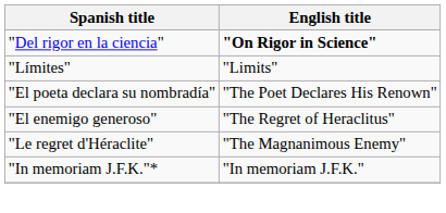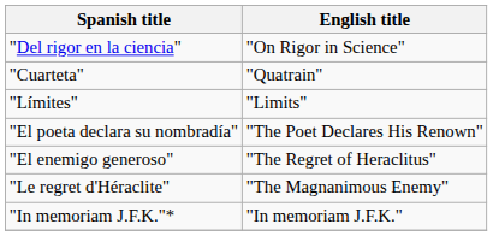 <table class="wikitable">
 <tr>
 <th>Spanish title</th>
 <th>English title</th>
 </tr>
 <tr>
 <td>"<a href='#'>Del rigor en la ciencia</a>"</td>
-<td><strong>"On Rigor in Science"</strong></td>
+<td>"On Rigor in Science"</td>
+</tr>
+<tr>
+<td>"Cuarteta"</td>
+<td>"Quatrain"</td>
 </tr>
 <tr>
 <td>"Límites"</td>
 <td>"Limits"</td>
 </tr>
 <tr>
 <td>"El poeta declara su nombradía"</td>
 <td>"The Poet Declares His Renown"</td>
 </tr>
 <tr>
 <td>"El enemigo generoso"</td>
 <td>"The Regret of Heraclitus"</td>
 </tr>
 <tr>
 <td>"Le regret d'Héraclite"</td>
 <td>"The Magnanimous Enemy"</td>
 </tr>
 <tr>
 <td>"In memoriam J.F.K."*</td>
 <td>"In memoriam J.F.K."</td>
 </tr>
 <tr>
 </tr>
 </table>
